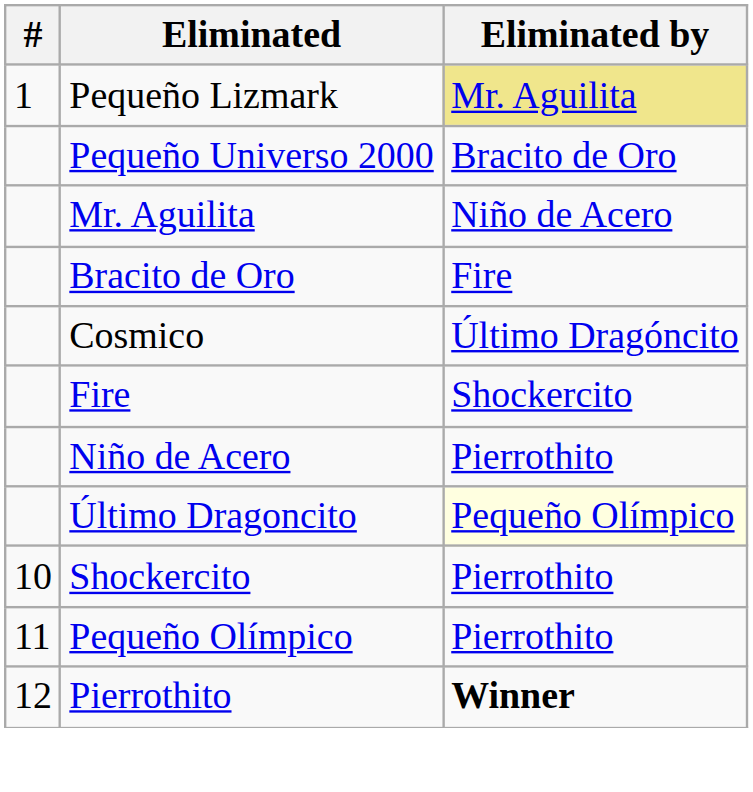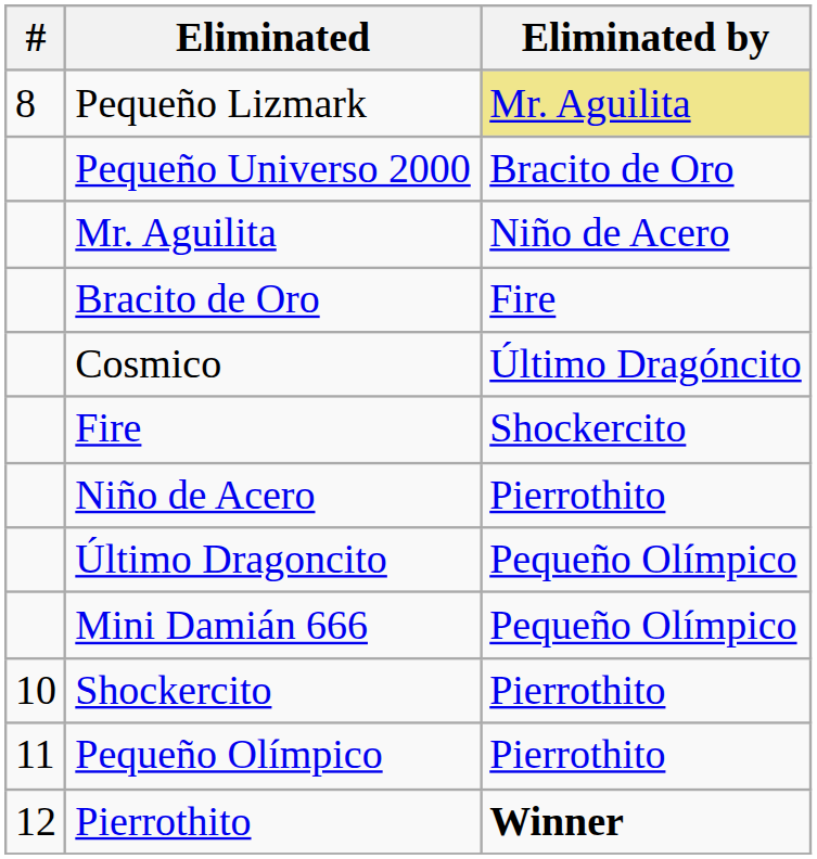 <table class="wikitable sortable">
 <tr>
 <th scope="col">#</th>
 <th scope="col">Eliminated</th>
 <th scope="col">Eliminated by</th>
 </tr>
 <tr>
-<td scope="row">1</td>
+<td scope="row">8</td>
 <td>Pequeño Lizmark</td>
 <td style="background: khaki;"><a href='#'>Mr. Aguilita</a></td>
 </tr>
 <tr>
 <td scope="row"></td>
 <td><a href='#'>Pequeño Universo 2000</a></td>
 <td><a href='#'>Bracito de Oro</a></td>
 </tr>
 <tr>
 <td scope="row"></td>
 <td><a href='#'>Mr. Aguilita</a></td>
 <td><a href='#'>Niño de Acero</a></td>
 </tr>
 <tr>
 <td scope="row"></td>
 <td><a href='#'>Bracito de Oro</a></td>
 <td><a href='#'>Fire</a></td>
 </tr>
 <tr>
 <td scope="row"></td>
 <td>Cosmico</td>
 <td><a href='#'>Último Dragóncito</a></td>
 </tr>
 <tr>
 <td scope="row"></td>
 <td><a href='#'>Fire</a></td>
 <td><a href='#'>Shockercito</a></td>
 </tr>
 <tr>
 <td scope="row"></td>
 <td><a href='#'>Niño de Acero</a></td>
 <td><a href='#'>Pierrothito</a></td>
 </tr>
 <tr>
 <td scope="row"></td>
 <td><a href='#'>Último Dragoncito</a></td>
-<td style="background: lightyellow;"><a href='#'>Pequeño Olímpico</a></td>
+<td><a href='#'>Pequeño Olímpico</a></td>
+</tr>
+<tr>
+<td scope="row"></td>
+<td><a href='#'>Mini Damián 666</a></td>
+<td><a href='#'>Pequeño Olímpico</a></td>
 </tr>
 <tr>
 <td scope="row">10</td>
 <td><a href='#'>Shockercito</a></td>
 <td><a href='#'>Pierrothito</a></td>
 </tr>
 <tr>
 <td scope="row">11</td>
 <td><a href='#'>Pequeño Olímpico</a></td>
 <td><a href='#'>Pierrothito</a></td>
 </tr>
 <tr>
 <td scope="row">12</td>
 <td><a href='#'>Pierrothito</a></td>
 <td><strong>Winner</strong></td>
 </tr>
 </table>
